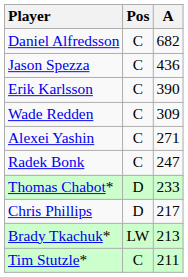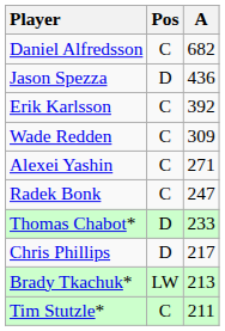 <table class="wikitable" style="text-align:center;">
 <tr>
 <th style="text-align:left;">Player</th>
 <th>Pos</th>
 <th>A</th>
 </tr>
 <tr>
 <td style="text-align:left;"><a href='#'>Daniel Alfredsson</a></td>
 <td>C</td>
 <td>682</td>
 </tr>
 <tr>
 <td style="text-align:left;"><a href='#'>Jason Spezza</a></td>
-<td>C</td>
+<td>D</td>
 <td>436</td>
 </tr>
 <tr>
 <td style="text-align:left;"><a href='#'>Erik Karlsson</a></td>
 <td>C</td>
-<td>390</td>
+<td>392</td>
 </tr>
 <tr>
 <td style="text-align:left;"><a href='#'>Wade Redden</a></td>
 <td>C</td>
 <td>309</td>
 </tr>
 <tr>
 <td style="text-align:left;"><a href='#'>Alexei Yashin</a></td>
 <td>C</td>
 <td>271</td>
 </tr>
 <tr>
 <td style="text-align:left;"><a href='#'>Radek Bonk</a></td>
 <td>C</td>
 <td>247</td>
 </tr>
 <tr style="background:#cfc;">
 <td style="text-align:left;"><a href='#'>Thomas Chabot</a>*</td>
 <td>D</td>
 <td>233</td>
 </tr>
 <tr>
 <td style="text-align:left;"><a href='#'>Chris Phillips</a></td>
 <td>D</td>
 <td>217</td>
 </tr>
 <tr style="background:#cfc;">
 <td style="text-align:left;"><a href='#'>Brady Tkachuk</a>*</td>
 <td>LW</td>
 <td>213</td>
 </tr>
 <tr style="background:#cfc;">
 <td style="text-align:left;"><a href='#'>Tim Stutzle</a>*</td>
 <td>C</td>
 <td>211</td>
 </tr>
 </table>
